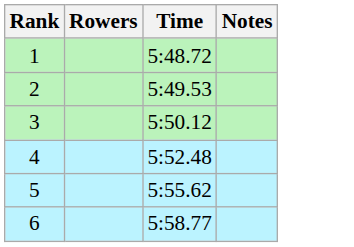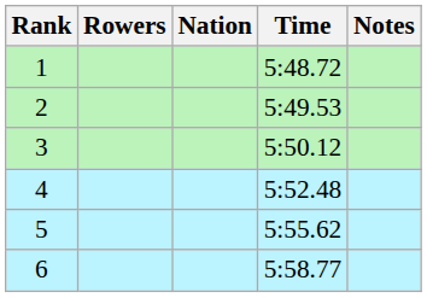 <table class="wikitable sortable" style="text-align:center">
 <tr>
 <th>Rank</th>
 <th>Rowers</th>
+<th>Nation</th>
 <th>Time</th>
 <th>Notes</th>
 </tr>
 <tr bgcolor=bbf3bb>
 <td>1</td>
 <td align=left data-sort-value="Corona, Alessandro"></td>
+<td align=left></td>
 <td>5:48.72</td>
 <td></td>
 </tr>
 <tr bgcolor=bbf3bb>
 <td>2</td>
 <td align=left data-sort-value="Undset, Kjetil"></td>
+<td align=left></td>
 <td>5:49.53</td>
 <td></td>
 </tr>
 <tr bgcolor=bbf3bb>
 <td>3</td>
 <td align=left data-sort-value="Kelderman, Hans"></td>
+<td align=left></td>
 <td>5:50.12</td>
 <td></td>
 </tr>
 <tr bgcolor=bbf3ff>
 <td>4</td>
 <td align=left data-sort-value="Pearson, Keir"></td>
+<td align=left></td>
 <td>5:52.48</td>
 <td></td>
 </tr>
 <tr bgcolor=bbf3ff>
 <td>5</td>
 <td align=left data-sort-value="Powell, Richard"></td>
+<td align=left></td>
 <td>5:55.62</td>
 <td></td>
 </tr>
 <tr bgcolor=bbf3ff>
 <td>6</td>
 <td align=left data-sort-value="Rodríguez, José Antonio"></td>
+<td align=left></td>
 <td>5:58.77</td>
 <td></td>
 </tr>
 </table>
